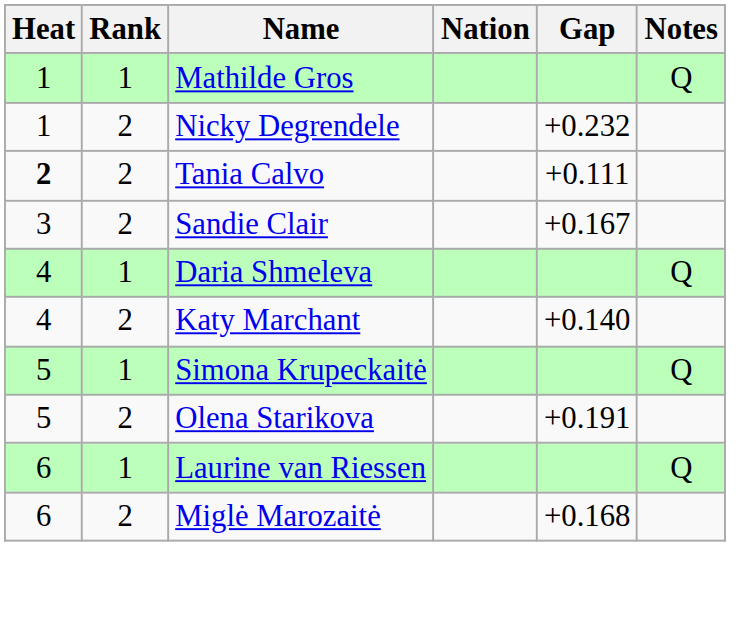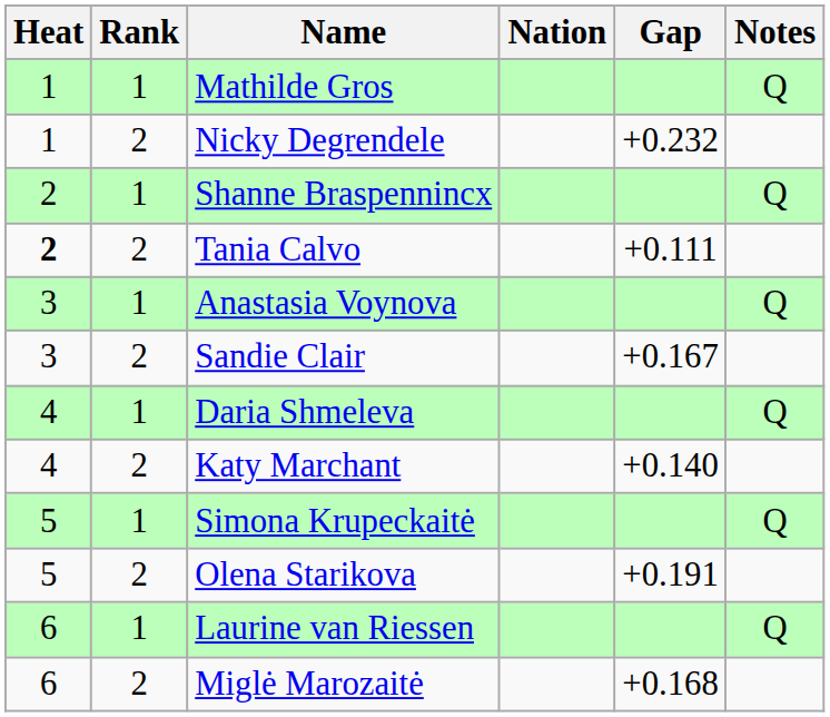 <table class="wikitable sortable" style="text-align:center">
 <tr>
 <th>Heat</th>
 <th>Rank</th>
 <th>Name</th>
 <th>Nation</th>
 <th>Gap</th>
 <th>Notes</th>
 </tr>
 <tr bgcolor=bbffbb>
 <td>1</td>
 <td>1</td>
 <td align=left><a href='#'>Mathilde Gros</a></td>
 <td align=left></td>
 <td></td>
 <td>Q</td>
 </tr>
 <tr>
 <td>1</td>
 <td>2</td>
 <td align=left><a href='#'>Nicky Degrendele</a></td>
 <td align=left></td>
 <td>+0.232</td>
 <td></td>
 </tr>
+<tr bgcolor=bbffbb>
+<td>2</td>
+<td>1</td>
+<td align=left><a href='#'>Shanne Braspennincx</a></td>
+<td align=left></td>
+<td></td>
+<td>Q</td>
+</tr>
 <tr>
 <td><strong>2</strong></td>
 <td>2</td>
 <td align=left><a href='#'>Tania Calvo</a></td>
 <td align=left></td>
 <td>+0.111</td>
 <td></td>
+</tr>
+<tr bgcolor=bbffbb>
+<td>3</td>
+<td>1</td>
+<td align=left><a href='#'>Anastasia Voynova</a></td>
+<td align=left></td>
+<td></td>
+<td>Q</td>
 </tr>
 <tr>
 <td>3</td>
 <td>2</td>
 <td align=left><a href='#'>Sandie Clair</a></td>
 <td align=left></td>
 <td>+0.167</td>
 <td></td>
 </tr>
 <tr bgcolor=bbffbb>
 <td>4</td>
 <td>1</td>
 <td align=left><a href='#'>Daria Shmeleva</a></td>
 <td align=left></td>
 <td></td>
 <td>Q</td>
 </tr>
 <tr>
 <td>4</td>
 <td>2</td>
 <td align=left><a href='#'>Katy Marchant</a></td>
 <td align=left></td>
 <td>+0.140</td>
 <td></td>
 </tr>
 <tr bgcolor=bbffbb>
 <td>5</td>
 <td>1</td>
 <td align=left><a href='#'>Simona Krupeckaitė</a></td>
 <td align=left></td>
 <td></td>
 <td>Q</td>
 </tr>
 <tr>
 <td>5</td>
 <td>2</td>
 <td align=left><a href='#'>Olena Starikova</a></td>
 <td align=left></td>
 <td>+0.191</td>
 <td></td>
 </tr>
 <tr bgcolor=bbffbb>
 <td>6</td>
 <td>1</td>
 <td align=left><a href='#'>Laurine van Riessen</a></td>
 <td align=left></td>
 <td></td>
 <td>Q</td>
 </tr>
 <tr>
 <td>6</td>
 <td>2</td>
 <td align=left><a href='#'>Miglė Marozaitė</a></td>
 <td align=left></td>
 <td>+0.168</td>
 <td></td>
 </tr>
 </table>
